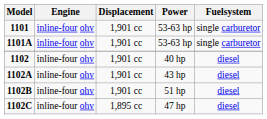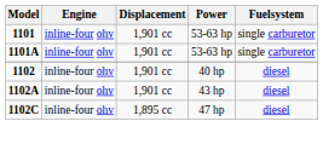 <table class="wikitable" style="text-align: center; font-size: 90%;">
 <tr>
 <th>Model</th>
 <th>Engine</th>
 <th>Displacement</th>
 <th>Power</th>
 <th>Fuelsystem</th>
 </tr>
 <tr>
 <td><strong>1101</strong></td>
 <td><a href='#'>inline-four</a> <a href='#'>ohv</a></td>
 <td>1,901 cc</td>
 <td>53-63 hp</td>
 <td>single <a href='#'>carburetor</a></td>
 </tr>
 <tr>
 <td><strong>1101A</strong></td>
 <td><a href='#'>inline-four</a> <a href='#'>ohv</a></td>
 <td>1,901 cc</td>
 <td>53-63 hp</td>
 <td>single <a href='#'>carburetor</a></td>
 </tr>
 <tr>
 </tr>
 <tr>
 <td><strong>1102</strong></td>
 <td>inline-four <a href='#'>ohv</a></td>
 <td>1,901 cc</td>
 <td>40 hp</td>
 <td><a href='#'>diesel</a></td>
 </tr>
 <tr>
 <td><strong>1102A</strong></td>
 <td>inline-four <a href='#'>ohv</a></td>
 <td>1,901 cc</td>
 <td>43 hp</td>
 <td><a href='#'>diesel</a></td>
 </tr>
 <tr>
-<td><strong>1102B</strong></td>
-<td>inline-four <a href='#'>ohv</a></td>
-<td>1,901 cc</td>
-<td>51 hp</td>
-<td><a href='#'>diesel</a></td>
-</tr>
-<tr>
 <td><strong>1102C</strong></td>
 <td>inline-four <a href='#'>ohv</a></td>
 <td>1,895 cc</td>
 <td>47 hp</td>
 <td><a href='#'>diesel</a></td>
 </tr>
 </table>
